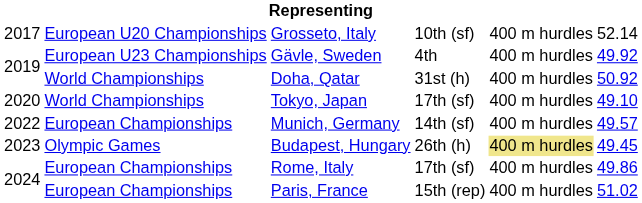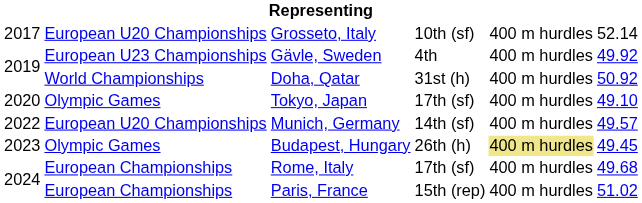 <table>
 <tr>
 <th colspan="6">Representing </th>
 </tr>
 <tr>
 <td>2017</td>
 <td><a href='#'>European U20 Championships</a></td>
 <td><a href='#'>Grosseto, Italy</a></td>
 <td>10th (sf)</td>
 <td>400 m hurdles</td>
 <td>52.14</td>
 </tr>
 <tr>
 <td rowspan=2>2019</td>
 <td><a href='#'>European U23 Championships</a></td>
 <td><a href='#'>Gävle, Sweden</a></td>
 <td>4th</td>
 <td>400 m hurdles</td>
 <td><a href='#'>49.92</a></td>
 </tr>
 <tr>
 <td><a href='#'>World Championships</a></td>
 <td><a href='#'>Doha, Qatar</a></td>
 <td>31st (h)</td>
 <td>400 m hurdles</td>
 <td><a href='#'>50.92</a></td>
 </tr>
 <tr>
 <td>2020</td>
-<td><a href='#'>World Championships</a></td>
+<td><a href='#'>Olympic Games</a></td>
 <td><a href='#'>Tokyo, Japan</a></td>
 <td>17th (sf)</td>
 <td>400 m hurdles</td>
 <td><a href='#'>49.10</a></td>
 </tr>
 <tr>
 <td>2022</td>
-<td><a href='#'>European Championships</a></td>
+<td><a href='#'>European U20 Championships</a></td>
 <td><a href='#'>Munich, Germany</a></td>
 <td>14th (sf)</td>
 <td>400 m hurdles</td>
 <td><a href='#'>49.57</a></td>
 </tr>
 <tr>
 <td>2023</td>
 <td><a href='#'>Olympic Games</a></td>
 <td><a href='#'>Budapest, Hungary</a></td>
 <td>26th (h)</td>
 <td style="background: khaki;">400 m hurdles</td>
 <td><a href='#'>49.45</a></td>
 </tr>
 <tr>
 <td rowspan=2>2024</td>
 <td><a href='#'>European Championships</a></td>
 <td><a href='#'>Rome, Italy</a></td>
 <td>17th (sf)</td>
 <td>400 m hurdles</td>
-<td><a href='#'>49.86</a></td>
+<td><a href='#'>49.68</a></td>
 </tr>
 <tr>
 <td><a href='#'>European Championships</a></td>
 <td><a href='#'>Paris, France</a></td>
 <td>15th (rep)</td>
 <td>400 m hurdles</td>
 <td><a href='#'>51.02</a></td>
 </tr>
 </table>
